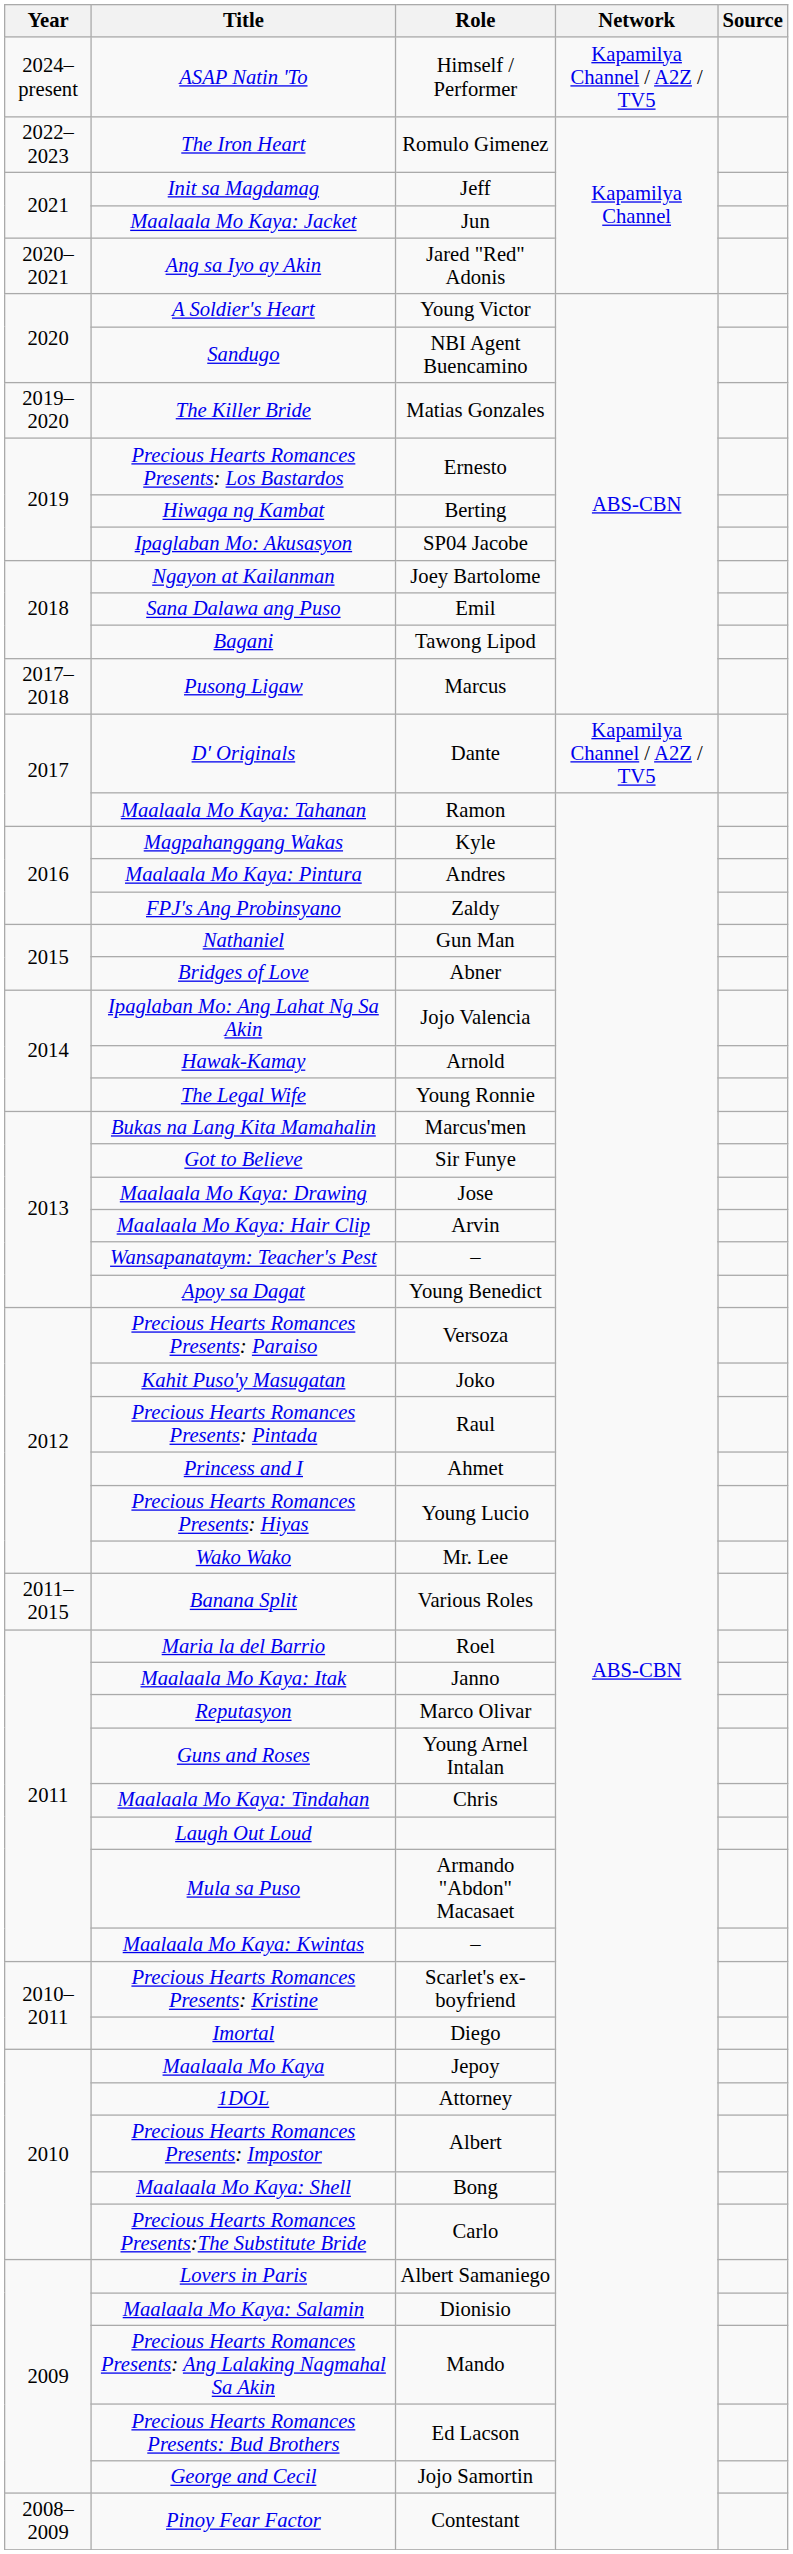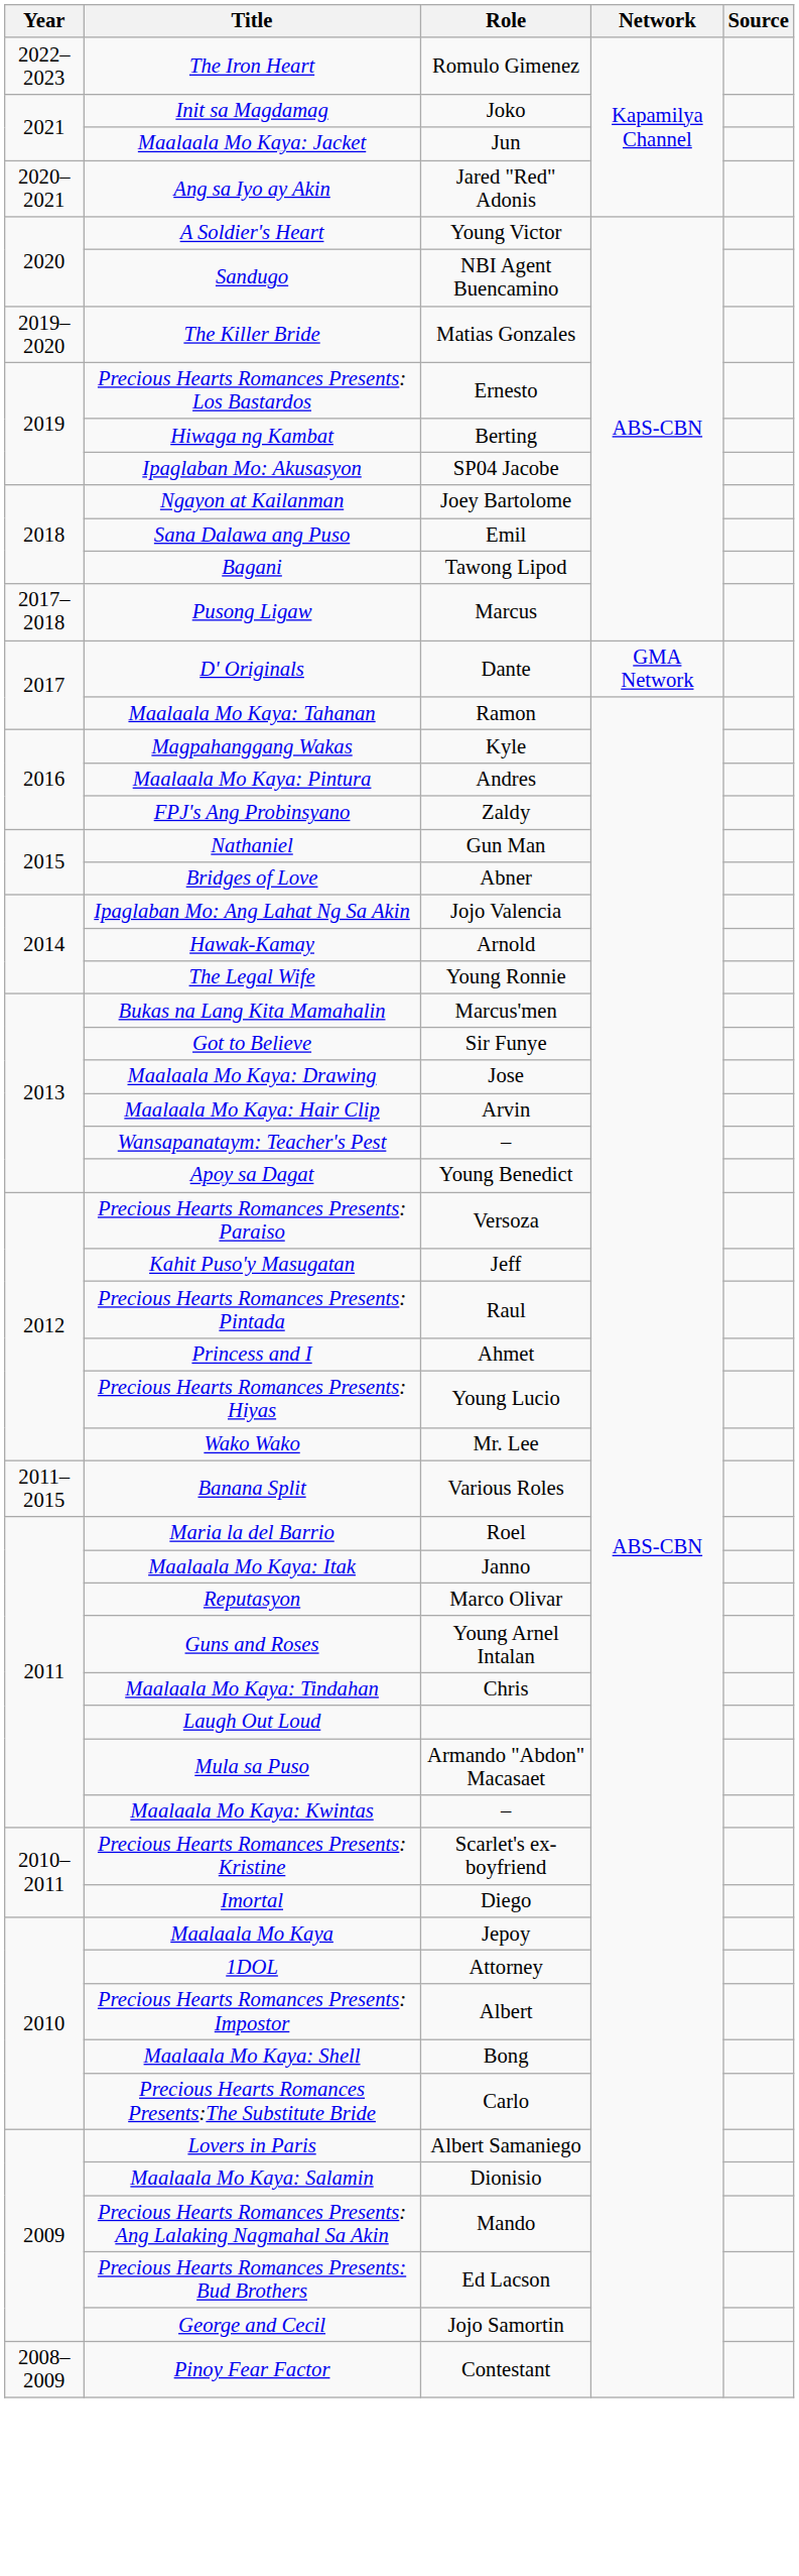 <table class="wikitable sortable" style="text-align: center">
 <tr>
 <th>Year</th>
 <th>Title</th>
 <th>Role</th>
 <th>Network</th>
 <th>Source</th>
-</tr>
-<tr>
-<td>2024–present</td>
-<td><em><a href='#'>ASAP Natin 'To</a></em></td>
-<td>Himself / Performer</td>
-<td><a href='#'>Kapamilya Channel</a> / <a href='#'>A2Z</a> / <a href='#'>TV5</a></td>
-<td></td>
 </tr>
 <tr>
 <td>2022–2023</td>
 <td><em><a href='#'>The Iron Heart</a></em></td>
 <td>Romulo Gimenez</td>
 <td rowspan="4"><a href='#'>Kapamilya Channel</a></td>
 <td></td>
 </tr>
 <tr>
 <td rowspan="2">2021</td>
 <td><em><a href='#'>Init sa Magdamag</a></em></td>
-<td>Jeff</td>
+<td>Joko</td>
 <td></td>
 </tr>
 <tr>
 <td><em><a href='#'>Maalaala Mo Kaya: Jacket</a></em></td>
 <td>Jun</td>
 <td></td>
 </tr>
 <tr>
 <td>2020–2021</td>
 <td><em><a href='#'>Ang sa Iyo ay Akin</a></em></td>
 <td>Jared "Red" Adonis</td>
 <td></td>
 </tr>
 <tr>
 <td rowspan="2">2020</td>
 <td><em><a href='#'>A Soldier's Heart</a></em></td>
 <td>Young Victor</td>
 <td rowspan=10><a href='#'>ABS-CBN</a></td>
 <td></td>
 </tr>
 <tr>
 <td><em><a href='#'>Sandugo</a></em></td>
 <td>NBI Agent Buencamino</td>
 <td></td>
 </tr>
 <tr>
 <td>2019–2020</td>
 <td><em><a href='#'>The Killer Bride</a></em></td>
 <td>Matias Gonzales</td>
 <td></td>
 </tr>
 <tr>
 <td rowspan=3>2019</td>
 <td><em><a href='#'>Precious Hearts Romances Presents</a>: <a href='#'>Los Bastardos</a></em></td>
 <td>Ernesto</td>
 <td></td>
 </tr>
 <tr>
 <td><em><a href='#'>Hiwaga ng Kambat</a></em></td>
 <td>Berting</td>
 <td></td>
 </tr>
 <tr>
 <td><em><a href='#'>Ipaglaban Mo: Akusasyon</a></em></td>
 <td>SP04 Jacobe</td>
 <td></td>
 </tr>
 <tr>
 <td rowspan=3>2018</td>
 <td><em><a href='#'>Ngayon at Kailanman</a></em></td>
 <td>Joey Bartolome</td>
 <td></td>
 </tr>
 <tr>
 <td><em><a href='#'>Sana Dalawa ang Puso</a></em></td>
 <td>Emil</td>
 <td></td>
 </tr>
 <tr>
 <td><em><a href='#'>Bagani</a></em></td>
 <td>Tawong Lipod</td>
 <td></td>
 </tr>
 <tr>
 <td>2017–2018</td>
 <td><em><a href='#'>Pusong Ligaw</a></em></td>
 <td>Marcus</td>
 <td></td>
 </tr>
 <tr>
 <td rowspan="2">2017</td>
 <td><em><a href='#'>D' Originals</a></em></td>
 <td>Dante</td>
-<td><a href='#'>Kapamilya Channel</a> / <a href='#'>A2Z</a> / <a href='#'>TV5</a></td>
+<td><a href='#'>GMA Network</a></td>
 <td></td>
 </tr>
 <tr>
 <td><em><a href='#'> Maalaala Mo Kaya: Tahanan</a></em></td>
 <td>Ramon</td>
 <td rowspan=43><a href='#'>ABS-CBN</a></td>
 <td></td>
 </tr>
 <tr>
 <td rowspan=3>2016</td>
 <td><em><a href='#'>Magpahanggang Wakas</a></em></td>
 <td>Kyle</td>
 <td></td>
 </tr>
 <tr>
 <td><em><a href='#'>Maalaala Mo Kaya: Pintura</a></em></td>
 <td>Andres</td>
 <td></td>
 </tr>
 <tr>
 <td><em><a href='#'>FPJ's Ang Probinsyano</a></em></td>
 <td>Zaldy</td>
 <td></td>
 </tr>
 <tr>
 <td rowspan=2>2015</td>
 <td><em><a href='#'>Nathaniel</a></em></td>
 <td>Gun Man</td>
 <td></td>
 </tr>
 <tr>
 <td><em><a href='#'>Bridges of Love</a></em></td>
 <td>Abner</td>
 <td></td>
 </tr>
 <tr>
 <td rowspan=3>2014</td>
 <td><em><a href='#'>Ipaglaban Mo: Ang Lahat Ng Sa Akin</a></em></td>
 <td>Jojo Valencia</td>
 <td></td>
 </tr>
 <tr>
 <td><em><a href='#'>Hawak-Kamay</a></em></td>
 <td>Arnold</td>
 <td></td>
 </tr>
 <tr>
 <td><em><a href='#'>The Legal Wife</a></em></td>
 <td>Young Ronnie</td>
 <td></td>
 </tr>
 <tr>
 <td rowspan=6>2013</td>
 <td><em><a href='#'>Bukas na Lang Kita Mamahalin</a></em></td>
 <td>Marcus'men</td>
 <td></td>
 </tr>
 <tr>
 <td><em><a href='#'>Got to Believe</a></em></td>
 <td>Sir Funye</td>
 <td></td>
 </tr>
 <tr>
 <td><em><a href='#'>Maalaala Mo Kaya: Drawing</a></em></td>
 <td>Jose</td>
 <td></td>
 </tr>
 <tr>
 <td><em><a href='#'>Maalaala Mo Kaya: Hair Clip</a></em></td>
 <td>Arvin</td>
 <td></td>
 </tr>
 <tr>
 <td><em><a href='#'>Wansapanataym: Teacher's Pest</a></em></td>
 <td>–</td>
 <td></td>
 </tr>
 <tr>
 <td><em><a href='#'>Apoy sa Dagat</a></em></td>
 <td>Young Benedict</td>
 <td></td>
 </tr>
 <tr>
 <td rowspan=6>2012</td>
 <td><em><a href='#'>Precious Hearts Romances Presents</a>: <a href='#'>Paraiso</a></em></td>
 <td>Versoza</td>
 <td></td>
 </tr>
 <tr>
 <td><em><a href='#'>Kahit Puso'y Masugatan</a></em></td>
-<td>Joko</td>
+<td>Jeff</td>
 <td></td>
 </tr>
 <tr>
 <td><em><a href='#'>Precious Hearts Romances Presents</a>: <a href='#'>Pintada</a></em></td>
 <td>Raul</td>
 <td></td>
 </tr>
 <tr>
 <td><em><a href='#'>Princess and I</a></em></td>
 <td>Ahmet</td>
 <td></td>
 </tr>
 <tr>
 <td><em><a href='#'>Precious Hearts Romances Presents</a>: <a href='#'>Hiyas</a></em></td>
 <td>Young Lucio</td>
 <td></td>
 </tr>
 <tr>
 <td><em><a href='#'>Wako Wako</a></em></td>
 <td>Mr. Lee</td>
 <td></td>
 </tr>
 <tr>
 <td>2011–2015</td>
 <td><em><a href='#'>Banana Split</a></em></td>
 <td>Various Roles</td>
 <td></td>
 </tr>
 <tr>
 <td rowspan=8>2011</td>
 <td><em><a href='#'>Maria la del Barrio</a></em></td>
 <td>Roel</td>
 <td></td>
 </tr>
 <tr>
 <td><em><a href='#'>Maalaala Mo Kaya: Itak</a></em></td>
 <td>Janno</td>
 <td></td>
 </tr>
 <tr>
 <td><em><a href='#'>Reputasyon</a></em></td>
 <td>Marco Olivar</td>
 <td></td>
 </tr>
 <tr>
 <td><em><a href='#'>Guns and Roses</a></em></td>
 <td>Young Arnel Intalan</td>
 <td></td>
 </tr>
 <tr>
 <td><em><a href='#'>Maalaala Mo Kaya: Tindahan</a></em></td>
 <td>Chris</td>
 <td></td>
 </tr>
 <tr>
 <td><em><a href='#'>Laugh Out Loud</a></em></td>
 <td></td>
 <td></td>
 </tr>
 <tr>
 <td><em><a href='#'>Mula sa Puso</a></em></td>
 <td>Armando "Abdon" Macasaet</td>
 <td></td>
 </tr>
 <tr>
 <td><em><a href='#'>Maalaala Mo Kaya: Kwintas</a></em></td>
 <td>–</td>
 <td></td>
 </tr>
 <tr>
 <td rowspan=2>2010–2011</td>
 <td><em><a href='#'>Precious Hearts Romances Presents</a>: <a href='#'>Kristine</a></em></td>
 <td>Scarlet's ex-boyfriend</td>
 <td></td>
 </tr>
 <tr>
 <td><em><a href='#'>Imortal</a></em></td>
 <td>Diego</td>
 <td></td>
 </tr>
 <tr>
 <td rowspan=5>2010</td>
 <td><em><a href='#'>Maalaala Mo Kaya</a></em></td>
 <td>Jepoy</td>
 <td></td>
 </tr>
 <tr>
 <td><em><a href='#'>1DOL</a></em></td>
 <td>Attorney</td>
 <td></td>
 </tr>
 <tr>
 <td><em><a href='#'>Precious Hearts Romances Presents</a>: <a href='#'>Impostor</a></em></td>
 <td>Albert</td>
 <td></td>
 </tr>
 <tr>
 <td><em><a href='#'>Maalaala Mo Kaya: Shell</a></em></td>
 <td>Bong</td>
 <td></td>
 </tr>
 <tr>
 <td><em><a href='#'>Precious Hearts Romances Presents</a>:<a href='#'>The Substitute Bride</a></em></td>
 <td>Carlo</td>
 <td></td>
 </tr>
 <tr>
 <td rowspan=5>2009</td>
 <td><em><a href='#'>Lovers in Paris</a></em></td>
 <td>Albert Samaniego</td>
 <td></td>
 </tr>
 <tr>
 <td><em><a href='#'>Maalaala Mo Kaya: Salamin</a></em></td>
 <td>Dionisio</td>
 <td></td>
 </tr>
 <tr>
 <td><em><a href='#'>Precious Hearts Romances Presents</a>: <a href='#'>Ang Lalaking Nagmahal Sa Akin</a></em></td>
 <td>Mando</td>
 <td></td>
 </tr>
 <tr>
 <td><em><a href='#'>Precious Hearts Romances Presents: Bud Brothers</a></em></td>
 <td>Ed Lacson</td>
 <td></td>
 </tr>
 <tr>
 <td><em><a href='#'>George and Cecil</a></em></td>
 <td>Jojo Samortin</td>
 <td></td>
 </tr>
 <tr>
 <td>2008–2009</td>
 <td><em><a href='#'>Pinoy Fear Factor</a></em></td>
 <td>Contestant</td>
 <td></td>
 </tr>
 </table>
